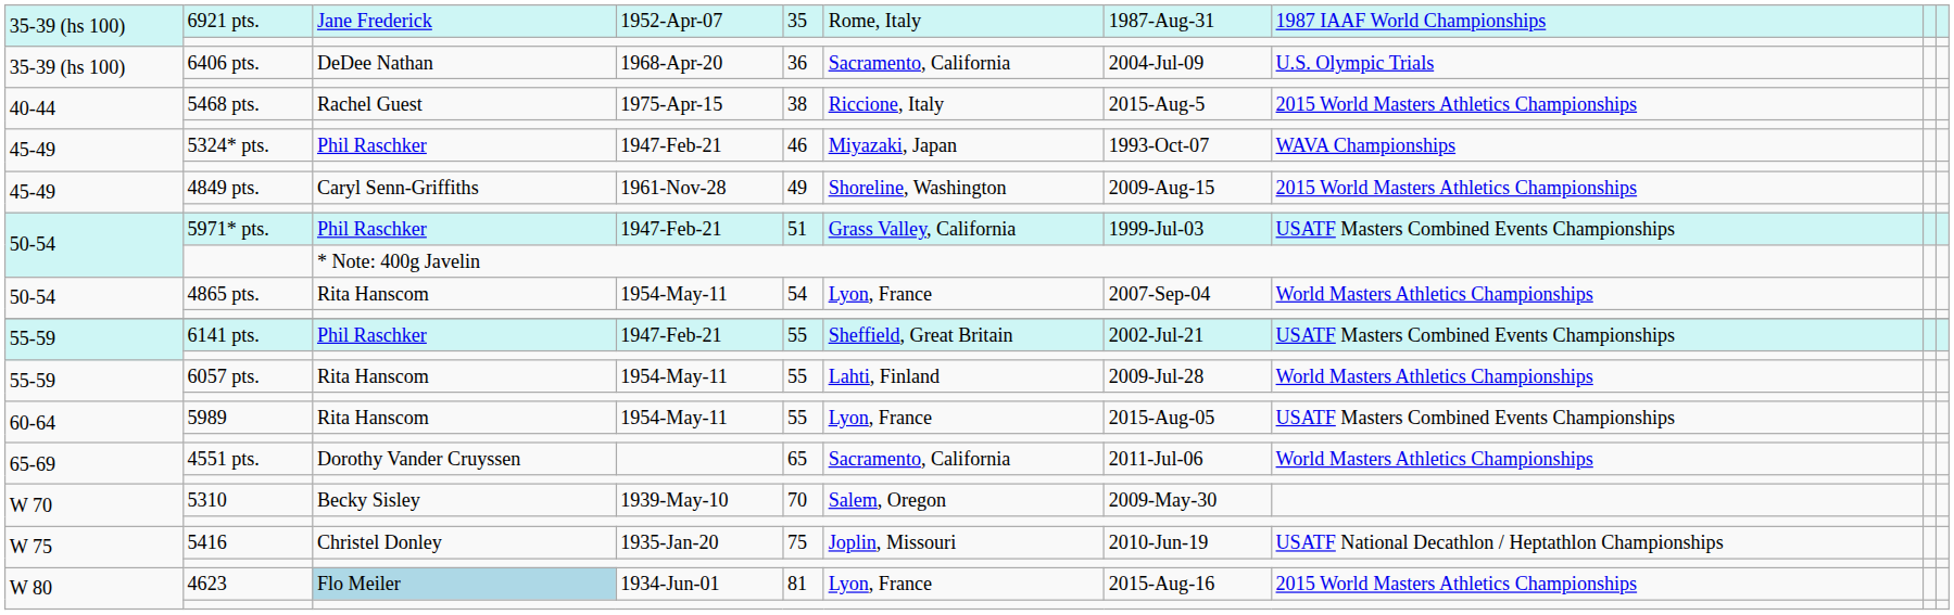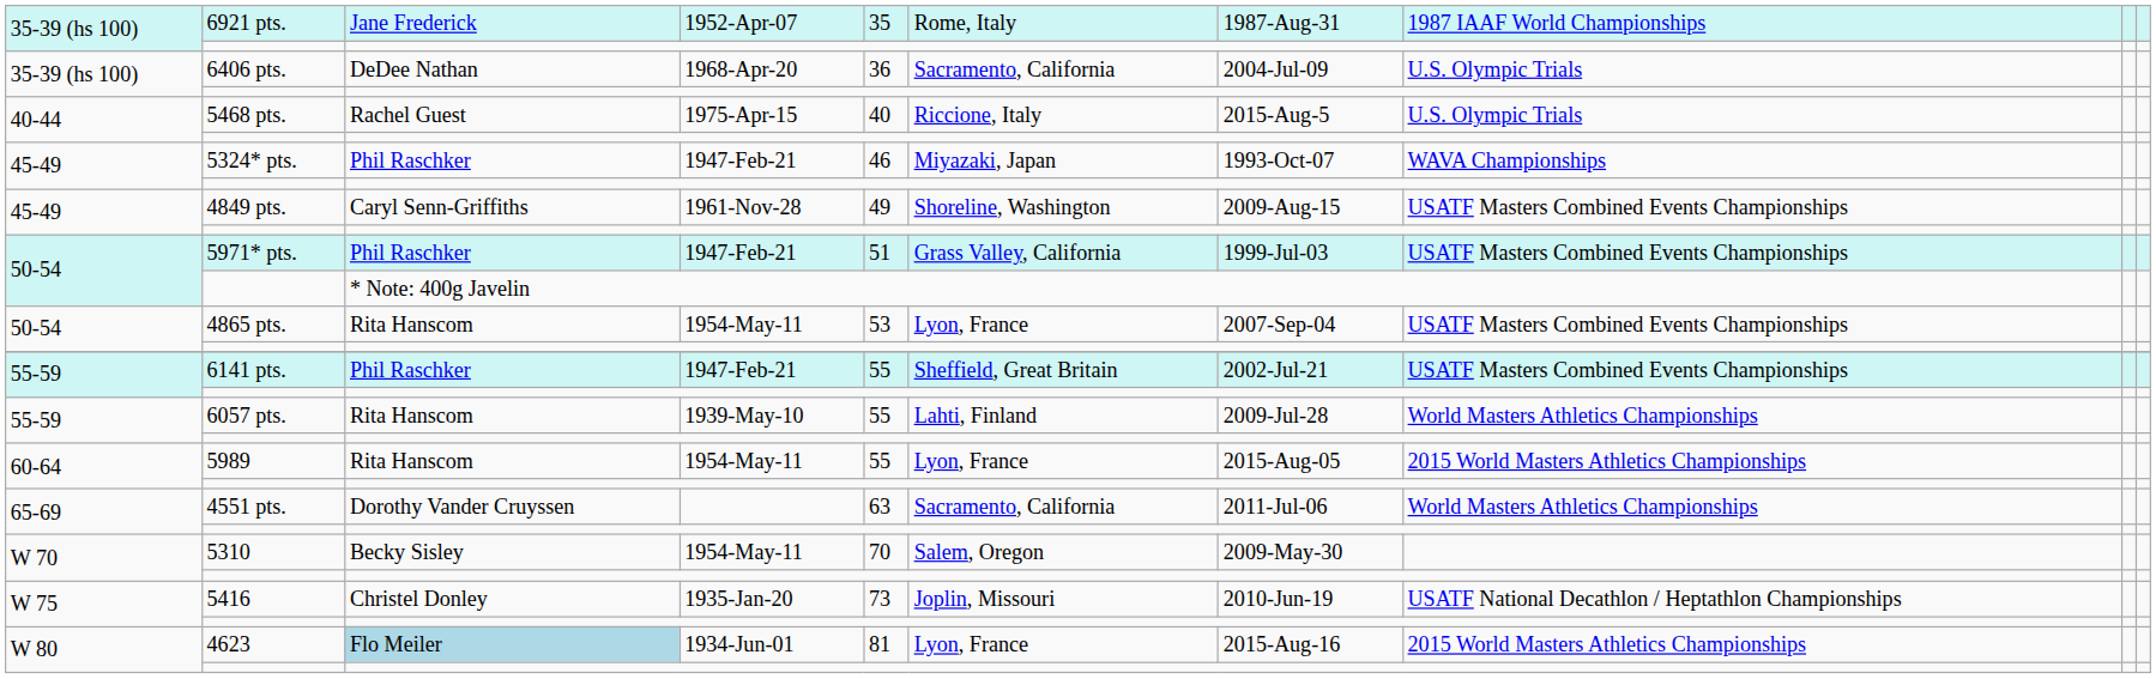 <table class="wikitable" style="font-size:95%; width: 95%">
 <tr style="background:#cef6f5;">
 <td rowspan=2>35-39  (hs 100)</td>
 <td>6921 pts.</td>
 <td><a href='#'>Jane Frederick</a></td>
 <td>1952-Apr-07</td>
 <td>35</td>
 <td>Rome, Italy</td>
 <td>1987-Aug-31</td>
 <td><a href='#'>1987 IAAF World Championships</a></td>
 <td></td>
 <td></td>
 </tr>
 <tr>
 <td></td>
 <td colspan=6></td>
 <td></td>
 <td></td>
 </tr>
 <tr>
 <td rowspan=2>35-39 (hs 100)</td>
 <td>6406 pts.</td>
 <td>DeDee Nathan</td>
 <td>1968-Apr-20</td>
 <td>36</td>
 <td><a href='#'>Sacramento</a>, California</td>
 <td>2004-Jul-09</td>
 <td><a href='#'>U.S. Olympic Trials</a></td>
 <td></td>
 <td></td>
 </tr>
 <tr>
 <td></td>
 <td colspan=6></td>
 <td></td>
 <td></td>
 </tr>
 <tr>
 <td rowspan=2>40-44</td>
 <td>5468 pts.</td>
 <td>Rachel Guest</td>
 <td>1975-Apr-15</td>
-<td>38</td>
+<td>40</td>
 <td><a href='#'>Riccione</a>, Italy</td>
 <td>2015-Aug-5</td>
-<td><a href='#'>2015 World Masters Athletics Championships</a></td>
+<td><a href='#'>U.S. Olympic Trials</a></td>
 <td></td>
 <td></td>
 </tr>
 <tr>
 <td></td>
 <td colspan=6></td>
 <td></td>
 <td></td>
 </tr>
 <tr>
 <td rowspan=2>45-49</td>
 <td>5324* pts.</td>
 <td><a href='#'>Phil Raschker</a></td>
 <td>1947-Feb-21</td>
 <td>46</td>
 <td><a href='#'>Miyazaki</a>, Japan</td>
 <td>1993-Oct-07</td>
 <td><a href='#'>WAVA Championships</a></td>
 <td></td>
 <td></td>
 </tr>
 <tr>
 <td></td>
 <td colspan=6></td>
 <td></td>
 <td></td>
 </tr>
 <tr>
 <td rowspan=2>45-49</td>
 <td>4849 pts.</td>
 <td>Caryl Senn-Griffiths</td>
 <td>1961-Nov-28</td>
 <td>49</td>
 <td><a href='#'>Shoreline</a>, Washington</td>
 <td>2009-Aug-15</td>
-<td><a href='#'>2015 World Masters Athletics Championships</a></td>
+<td><a href='#'>USATF</a> Masters Combined Events Championships</td>
 <td></td>
 <td></td>
 </tr>
 <tr>
 <td></td>
 <td colspan=6></td>
 <td></td>
 <td></td>
 </tr>
 <tr style="background:#cef6f5;">
 <td rowspan=2>50-54</td>
 <td>5971* pts.</td>
 <td><a href='#'>Phil Raschker</a></td>
 <td>1947-Feb-21</td>
 <td>51</td>
 <td><a href='#'>Grass Valley</a>, California</td>
 <td>1999-Jul-03</td>
 <td><a href='#'>USATF</a> Masters Combined Events Championships</td>
 <td></td>
 <td></td>
 </tr>
 <tr>
 <td></td>
 <td colspan=6> * Note: 400g Javelin</td>
 <td></td>
 <td></td>
 </tr>
 <tr>
 <td rowspan=2>50-54</td>
 <td>4865 pts.</td>
 <td>Rita Hanscom</td>
 <td>1954-May-11</td>
-<td>54</td>
+<td>53</td>
 <td><a href='#'>Lyon</a>, France</td>
 <td>2007-Sep-04</td>
-<td><a href='#'>World Masters Athletics Championships</a></td>
+<td><a href='#'>USATF</a> Masters Combined Events Championships</td>
 <td></td>
 <td></td>
 </tr>
 <tr>
 <td></td>
 <td colspan=6></td>
 <td></td>
 <td></td>
 </tr>
 <tr>
 </tr>
 <tr style="background:#cef6f5;">
 <td rowspan=2>55-59</td>
 <td>6141 pts.</td>
 <td><a href='#'>Phil Raschker</a></td>
 <td>1947-Feb-21</td>
 <td>55</td>
 <td><a href='#'>Sheffield</a>, Great Britain</td>
 <td>2002-Jul-21</td>
 <td><a href='#'>USATF</a> Masters Combined Events Championships</td>
 <td></td>
 <td></td>
 </tr>
 <tr>
 <td></td>
 <td colspan=6></td>
 <td></td>
 <td></td>
 </tr>
 <tr>
 <td rowspan=2>55-59</td>
 <td>6057 pts.</td>
 <td>Rita Hanscom</td>
-<td>1954-May-11</td>
+<td>1939-May-10</td>
 <td>55</td>
 <td><a href='#'>Lahti</a>, Finland</td>
 <td>2009-Jul-28</td>
 <td><a href='#'>World Masters Athletics Championships</a></td>
 <td></td>
 <td></td>
 </tr>
 <tr>
 <td></td>
 <td colspan=6></td>
 <td></td>
 <td></td>
 </tr>
 <tr>
 <td rowspan=2>60-64</td>
 <td>5989</td>
 <td>Rita Hanscom</td>
 <td>1954-May-11</td>
 <td>55</td>
 <td><a href='#'>Lyon</a>, France</td>
 <td>2015-Aug-05</td>
-<td><a href='#'>USATF</a> Masters Combined Events Championships</td>
+<td><a href='#'>2015 World Masters Athletics Championships</a></td>
 <td></td>
 <td></td>
 </tr>
 <tr>
 <td></td>
 <td colspan=6></td>
 <td></td>
 <td></td>
 </tr>
 <tr>
 <td rowspan=2>65-69</td>
 <td>4551 pts.</td>
 <td>Dorothy Vander Cruyssen</td>
 <td></td>
-<td>65</td>
+<td>63</td>
 <td><a href='#'>Sacramento</a>, California</td>
 <td>2011-Jul-06</td>
 <td><a href='#'>World Masters Athletics Championships</a></td>
 <td></td>
 <td></td>
 </tr>
 <tr>
 <td></td>
 <td colspan=6></td>
 <td></td>
 <td></td>
 </tr>
 <tr>
 <td rowspan=2>W 70</td>
 <td>5310</td>
 <td>Becky Sisley</td>
-<td>1939-May-10</td>
+<td>1954-May-11</td>
 <td>70</td>
 <td><a href='#'>Salem</a>, Oregon</td>
 <td>2009-May-30</td>
 <td></td>
 <td></td>
 <td></td>
 </tr>
 <tr>
 <td></td>
 <td colspan=6></td>
 <td></td>
 <td></td>
 </tr>
 <tr>
 <td rowspan=2>W 75</td>
 <td>5416</td>
 <td>Christel Donley</td>
 <td>1935-Jan-20</td>
-<td>75</td>
+<td>73</td>
 <td><a href='#'>Joplin</a>, Missouri</td>
 <td>2010-Jun-19</td>
 <td><a href='#'>USATF</a> National Decathlon / Heptathlon Championships</td>
 <td></td>
 <td></td>
 </tr>
 <tr>
 <td></td>
 <td colspan=6></td>
 <td></td>
 <td></td>
 </tr>
 <tr>
 <td rowspan=2>W 80</td>
 <td>4623</td>
 <td style="background: lightblue;">Flo Meiler</td>
 <td>1934-Jun-01</td>
 <td>81</td>
 <td><a href='#'>Lyon</a>, France</td>
 <td>2015-Aug-16</td>
 <td><a href='#'>2015 World Masters Athletics Championships</a></td>
 <td></td>
 <td></td>
 </tr>
 <tr>
 <td></td>
 <td colspan=6></td>
 <td></td>
 <td></td>
 </tr>
 </table>
